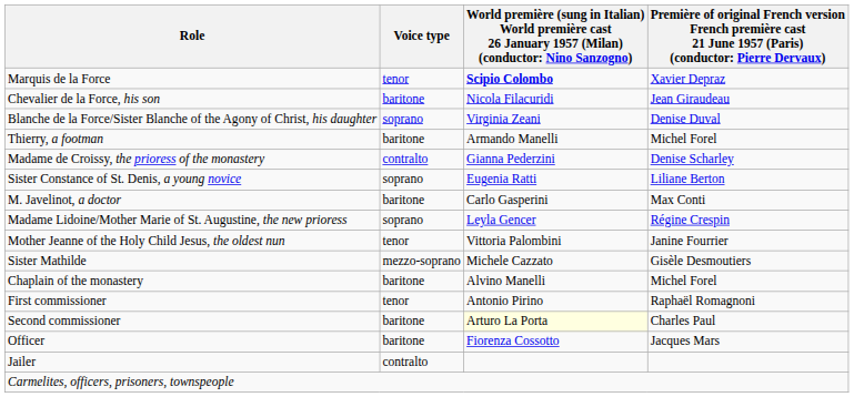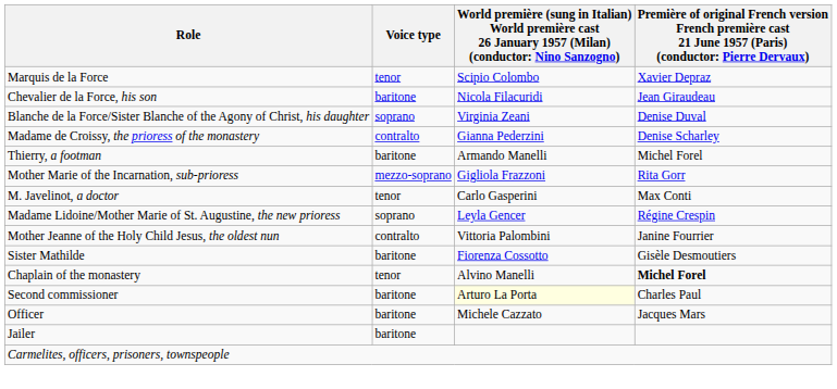 <table class="wikitable">
 <tr>
 <th>Role</th>
 <th>Voice type</th>
 <th>World première (sung in Italian)<br>World première cast<br>26 January 1957 (Milan)<br>(conductor: <a href='#'>Nino Sanzogno</a>)</th>
 <th>Première of original French version<br>French première cast<br>21 June 1957 (Paris)<br>(conductor: <a href='#'>Pierre Dervaux</a>)</th>
 </tr>
 <tr>
 <td>Marquis de la Force</td>
 <td><a href='#'>tenor</a></td>
-<td><strong><a href='#'>Scipio Colombo</a></strong></td>
+<td><a href='#'>Scipio Colombo</a></td>
 <td><a href='#'>Xavier Depraz</a></td>
 </tr>
 <tr>
 <td>Chevalier de la Force, <em>his son</em></td>
 <td><a href='#'>baritone</a></td>
 <td><a href='#'>Nicola Filacuridi</a></td>
 <td><a href='#'>Jean Giraudeau</a></td>
 </tr>
 <tr>
 <td>Blanche de la Force/Sister Blanche of the Agony of Christ, <em>his daughter</em></td>
 <td><a href='#'>soprano</a></td>
 <td><a href='#'>Virginia Zeani</a></td>
 <td><a href='#'>Denise Duval</a></td>
 </tr>
 <tr>
+<td>Madame de Croissy, <em>the <a href='#'>prioress</a> of the monastery</em></td>
+<td><a href='#'>contralto</a></td>
+<td><a href='#'>Gianna Pederzini</a></td>
+<td><a href='#'>Denise Scharley</a></td>
+</tr>
+<tr>
 <td>Thierry, <em>a footman</em></td>
 <td>baritone</td>
 <td>Armando Manelli</td>
 <td>Michel Forel</td>
 </tr>
 <tr>
-<td>Madame de Croissy, <em>the <a href='#'>prioress</a> of the monastery</em></td>
-<td><a href='#'>contralto</a></td>
-<td><a href='#'>Gianna Pederzini</a></td>
-<td><a href='#'>Denise Scharley</a></td>
-</tr>
-<tr>
-<td>Sister Constance of St. Denis, <em>a young <a href='#'>novice</a></em></td>
-<td>soprano</td>
-<td><a href='#'>Eugenia Ratti</a></td>
-<td><a href='#'>Liliane Berton</a></td>
+<td>Mother Marie of the Incarnation, <em>sub-prioress</em></td>
+<td><a href='#'>mezzo-soprano</a></td>
+<td><a href='#'>Gigliola Frazzoni</a></td>
+<td><a href='#'>Rita Gorr</a></td>
 </tr>
 <tr>
 <td>M. Javelinot, <em>a doctor</em></td>
-<td>baritone</td>
+<td>tenor</td>
 <td>Carlo Gasperini</td>
 <td>Max Conti</td>
 </tr>
 <tr>
 <td>Madame Lidoine/Mother Marie of St. Augustine, <em>the new prioress</em></td>
 <td>soprano</td>
 <td><a href='#'>Leyla Gencer</a></td>
 <td><a href='#'>Régine Crespin</a></td>
 </tr>
 <tr>
 <td>Mother Jeanne of the Holy Child Jesus, <em>the oldest nun</em></td>
-<td>tenor</td>
+<td>contralto</td>
 <td>Vittoria Palombini</td>
 <td>Janine Fourrier</td>
 </tr>
 <tr>
 <td>Sister Mathilde</td>
-<td>mezzo-soprano</td>
-<td>Michele Cazzato</td>
+<td>baritone</td>
+<td><a href='#'>Fiorenza Cossotto</a></td>
 <td>Gisèle Desmoutiers</td>
 </tr>
 <tr>
 <td>Chaplain of the monastery</td>
-<td>baritone</td>
+<td>tenor</td>
 <td>Alvino Manelli</td>
-<td>Michel Forel</td>
-</tr>
-<tr>
-<td>First commissioner</td>
-<td>tenor</td>
-<td>Antonio Pirino</td>
-<td>Raphaël Romagnoni</td>
+<td><strong>Michel Forel</strong></td>
 </tr>
 <tr>
 <td>Second commissioner</td>
 <td>baritone</td>
 <td style="background: lightyellow;">Arturo La Porta</td>
 <td>Charles Paul</td>
 </tr>
 <tr>
 <td>Officer</td>
 <td>baritone</td>
-<td><a href='#'>Fiorenza Cossotto</a></td>
+<td>Michele Cazzato</td>
 <td>Jacques Mars</td>
 </tr>
 <tr>
 <td>Jailer</td>
-<td>contralto</td>
+<td>baritone</td>
 <td></td>
 <td></td>
 </tr>
 <tr>
 <td colspan="4"><em>Carmelites, officers, prisoners, townspeople</em></td>
 </tr>
 </table>
